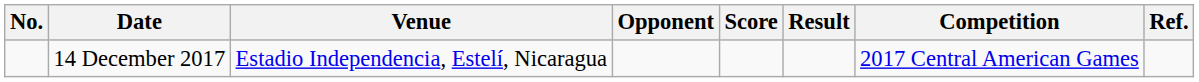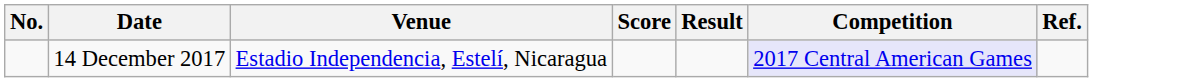 <table class="wikitable">
 <tr>
 <th>No.</th>
 <th>Date</th>
 <th>Venue</th>
-<th>Opponent</th>
 <th>Score</th>
 <th>Result</th>
 <th>Competition</th>
 <th>Ref.</th>
 </tr>
 <tr>
 <td></td>
 <td>14 December 2017</td>
 <td><a href='#'>Estadio Independencia</a>, <a href='#'>Estelí</a>, Nicaragua</td>
 <td></td>
 <td></td>
-<td></td>
-<td><a href='#'>2017 Central American Games</a></td>
+<td style="background: lavender;"><a href='#'>2017 Central American Games</a></td>
 <td></td>
 </tr>
 </table>
